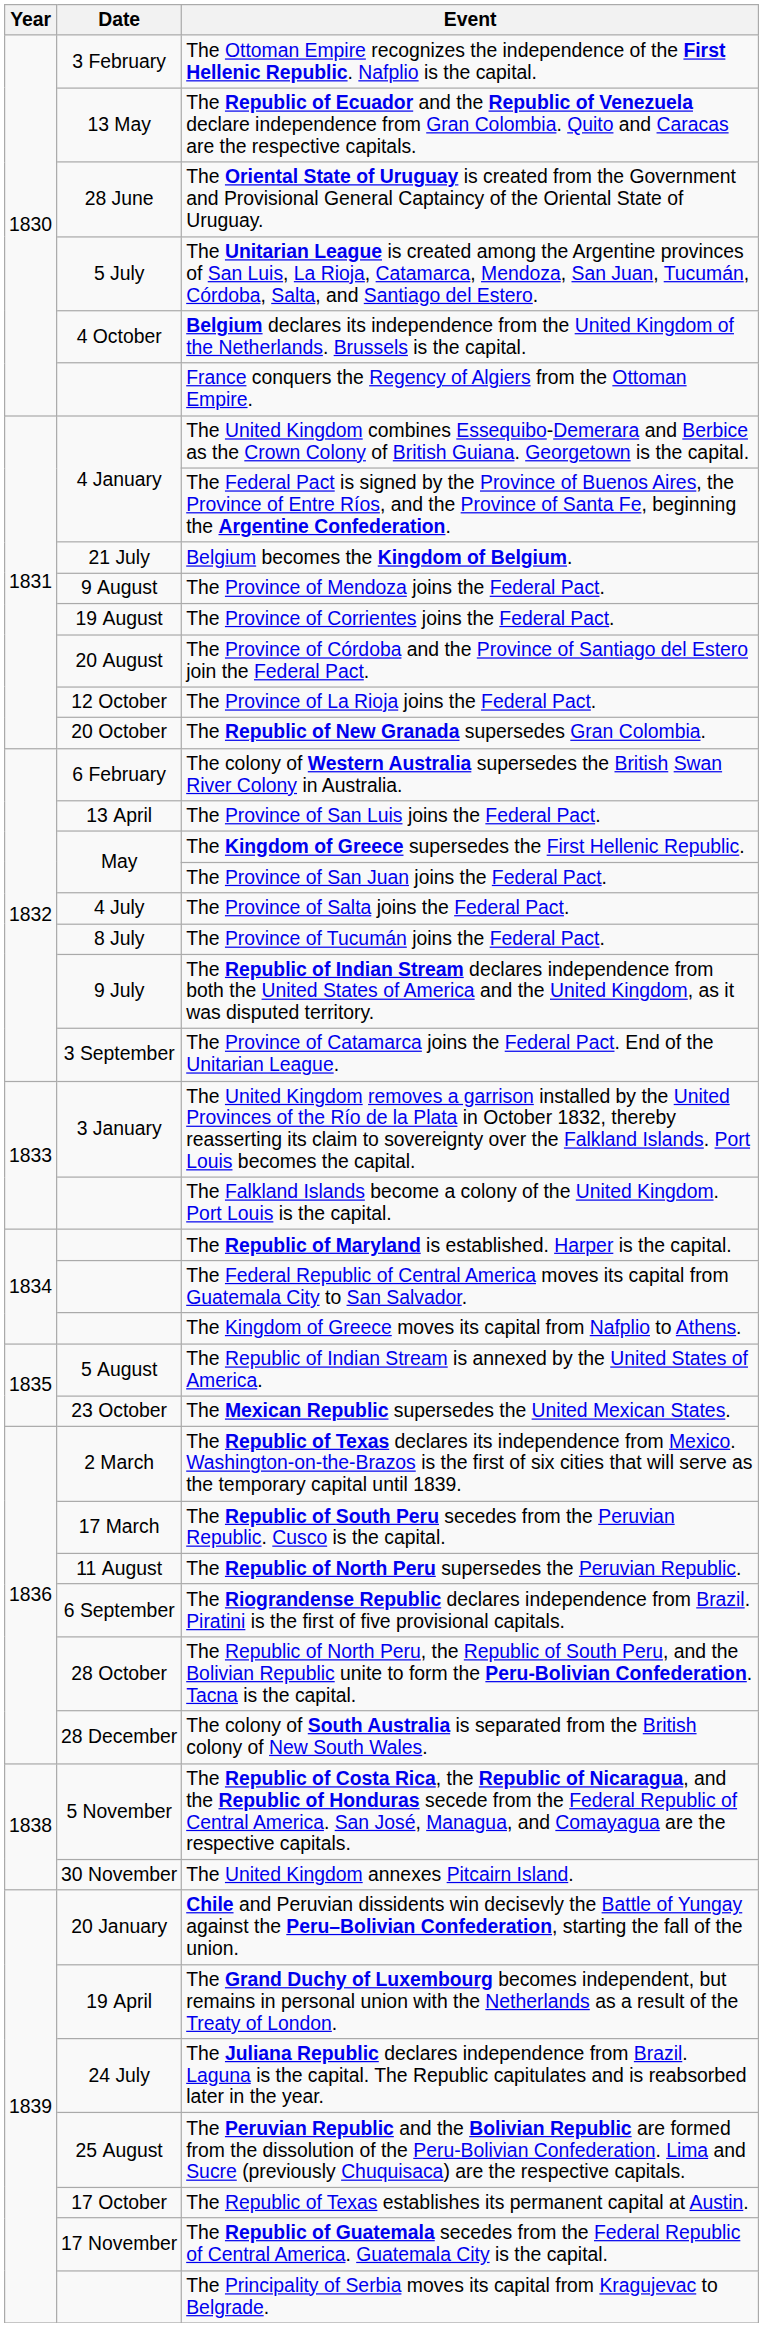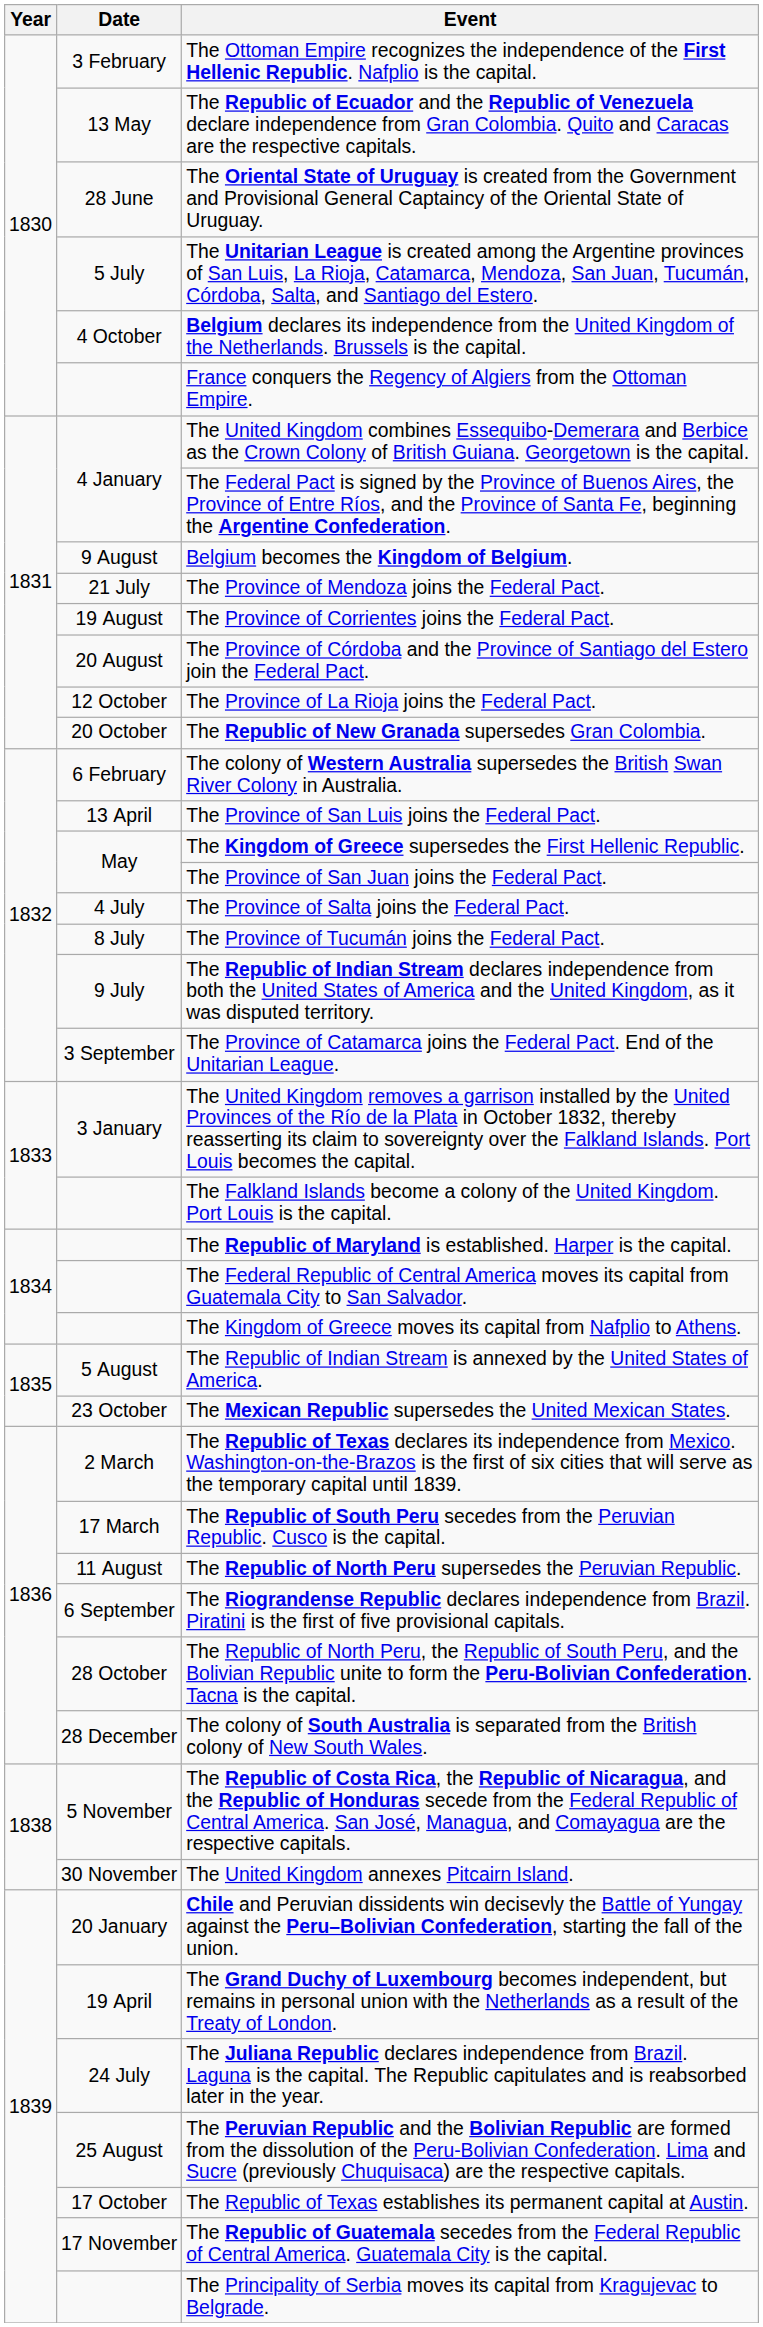 <table class=wikitable style="width:100%;">
 <tr>
 <th style="width:6%">Year</th>
 <th style="width:8%">Date</th>
 <th style="width:86%">Event</th>
 </tr>
 <tr>
 <td rowspan=6 align=center>1830</td>
 <td align=center>3 February</td>
 <td>The <a href='#'>Ottoman Empire</a> recognizes the independence of the <strong><a href='#'>First Hellenic Republic</a></strong>. <a href='#'>Nafplio</a> is the capital.</td>
 </tr>
 <tr>
 <td align=center>13 May</td>
 <td>The <strong><a href='#'>Republic of Ecuador</a></strong> and the <strong><a href='#'>Republic of Venezuela</a></strong> declare independence from <a href='#'>Gran Colombia</a>. <a href='#'>Quito</a> and <a href='#'>Caracas</a> are the respective capitals.</td>
 </tr>
 <tr>
 <td align=center>28 June</td>
 <td>The <strong><a href='#'>Oriental State of Uruguay</a></strong> is created from the Government and Provisional General Captaincy of the Oriental State of Uruguay.</td>
 </tr>
 <tr>
 <td align=center>5 July</td>
 <td>The <strong><a href='#'>Unitarian League</a></strong> is created among the Argentine provinces of <a href='#'>San Luis</a>, <a href='#'>La Rioja</a>, <a href='#'>Catamarca</a>, <a href='#'>Mendoza</a>, <a href='#'>San Juan</a>, <a href='#'>Tucumán</a>, <a href='#'>Córdoba</a>, <a href='#'>Salta</a>, and <a href='#'>Santiago del Estero</a>.</td>
 </tr>
 <tr>
 <td align=center>4 October</td>
 <td><strong><a href='#'>Belgium</a></strong> declares its independence from the <a href='#'>United Kingdom of the Netherlands</a>. <a href='#'>Brussels</a> is the capital.</td>
 </tr>
 <tr>
 <td></td>
 <td><a href='#'>France</a> conquers the <a href='#'>Regency of Algiers</a> from the <a href='#'>Ottoman Empire</a>.</td>
 </tr>
 <tr>
 <td rowspan=8 align=center>1831</td>
 <td rowspan=2 align=center>4 January</td>
 <td>The <a href='#'>United Kingdom</a> combines <a href='#'>Essequibo</a>-<a href='#'>Demerara</a> and <a href='#'>Berbice</a> as the <a href='#'>Crown Colony</a> of <a href='#'>British Guiana</a>. <a href='#'>Georgetown</a> is the capital.</td>
 </tr>
 <tr>
 <td>The <a href='#'>Federal Pact</a> is signed by the <a href='#'>Province of Buenos Aires</a>, the <a href='#'>Province of Entre Ríos</a>, and the <a href='#'>Province of Santa Fe</a>, beginning the <strong><a href='#'>Argentine Confederation</a></strong>.</td>
 </tr>
 <tr>
-<td align=center>21 July</td>
+<td align=center>9 August</td>
 <td><a href='#'>Belgium</a> becomes the <strong><a href='#'>Kingdom of Belgium</a></strong>.</td>
 </tr>
 <tr>
-<td align=center>9 August</td>
+<td align=center>21 July</td>
 <td>The <a href='#'>Province of Mendoza</a> joins the <a href='#'>Federal Pact</a>.</td>
 </tr>
 <tr>
 <td align=center>19 August</td>
 <td>The <a href='#'>Province of Corrientes</a> joins the <a href='#'>Federal Pact</a>.</td>
 </tr>
 <tr>
 <td align=center>20 August</td>
 <td>The <a href='#'>Province of Córdoba</a> and the <a href='#'>Province of Santiago del Estero</a> join the <a href='#'>Federal Pact</a>.</td>
 </tr>
 <tr>
 <td align=center>12 October</td>
 <td>The <a href='#'>Province of La Rioja</a> joins the <a href='#'>Federal Pact</a>.</td>
 </tr>
 <tr>
 <td align=center>20 October</td>
 <td>The <strong><a href='#'>Republic of New Granada</a></strong> supersedes <a href='#'>Gran Colombia</a>.</td>
 </tr>
 <tr>
 <td rowspan=8 align=center>1832</td>
 <td align=center>6 February</td>
 <td>The colony of <strong><a href='#'>Western Australia</a></strong> supersedes the <a href='#'>British</a> <a href='#'>Swan River Colony</a> in Australia.</td>
 </tr>
 <tr>
 <td align=center>13 April</td>
 <td>The <a href='#'>Province of San Luis</a> joins the <a href='#'>Federal Pact</a>.</td>
 </tr>
 <tr>
 <td rowspan=2 align=center>May</td>
 <td>The <strong><a href='#'>Kingdom of Greece</a></strong> supersedes the <a href='#'>First Hellenic Republic</a>.</td>
 </tr>
 <tr>
 <td>The <a href='#'>Province of San Juan</a> joins the <a href='#'>Federal Pact</a>.</td>
 </tr>
 <tr>
 <td align=center>4 July</td>
 <td>The <a href='#'>Province of Salta</a> joins the <a href='#'>Federal Pact</a>.</td>
 </tr>
 <tr>
 <td align=center>8 July</td>
 <td>The <a href='#'>Province of Tucumán</a> joins the <a href='#'>Federal Pact</a>.</td>
 </tr>
 <tr>
 <td align=center>9 July</td>
 <td>The <strong><a href='#'>Republic of Indian Stream</a></strong> declares independence from both the <a href='#'>United States of America</a> and the <a href='#'>United Kingdom</a>, as it was disputed territory.</td>
 </tr>
 <tr>
 <td align=center>3 September</td>
 <td>The <a href='#'>Province of Catamarca</a> joins the <a href='#'>Federal Pact</a>. End of the <a href='#'>Unitarian League</a>.</td>
 </tr>
 <tr>
 <td rowspan=2 align=center>1833</td>
 <td align=center>3 January</td>
 <td>The <a href='#'>United Kingdom</a> <a href='#'>removes a garrison</a> installed by the <a href='#'>United Provinces of the Río de la Plata</a> in October 1832, thereby reasserting its claim to sovereignty over the <a href='#'>Falkland Islands</a>. <a href='#'>Port Louis</a> becomes the capital.</td>
 </tr>
 <tr>
 <td></td>
 <td>The <a href='#'>Falkland Islands</a> become a colony of the <a href='#'>United Kingdom</a>. <a href='#'>Port Louis</a> is the capital.</td>
 </tr>
 <tr>
 <td rowspan=3 align=center>1834</td>
 <td></td>
 <td>The <strong><a href='#'>Republic of Maryland</a></strong> is established. <a href='#'>Harper</a> is the capital.</td>
 </tr>
 <tr>
 <td></td>
 <td>The <a href='#'>Federal Republic of Central America</a> moves its capital from <a href='#'>Guatemala City</a> to <a href='#'>San Salvador</a>.</td>
 </tr>
 <tr>
 <td></td>
 <td>The <a href='#'>Kingdom of Greece</a> moves its capital from <a href='#'>Nafplio</a> to <a href='#'>Athens</a>.</td>
 </tr>
 <tr>
 <td rowspan=2 align=center>1835</td>
 <td align=center>5 August</td>
 <td>The <a href='#'>Republic of Indian Stream</a> is annexed by the <a href='#'>United States of America</a>.</td>
 </tr>
 <tr>
 <td align=center>23 October</td>
 <td>The <strong><a href='#'>Mexican Republic</a></strong> supersedes the <a href='#'>United Mexican States</a>.</td>
 </tr>
 <tr>
 <td rowspan=6 align=center>1836</td>
 <td align=center>2 March</td>
 <td>The <strong><a href='#'>Republic of Texas</a></strong> declares its independence from <a href='#'>Mexico</a>. <a href='#'>Washington-on-the-Brazos</a> is the first of six cities that will serve as the temporary capital until 1839.</td>
 </tr>
 <tr>
 <td align=center>17 March</td>
 <td>The <strong><a href='#'>Republic of South Peru</a></strong> secedes from the <a href='#'>Peruvian Republic</a>. <a href='#'>Cusco</a> is the capital.</td>
 </tr>
 <tr>
 <td align=center>11 August</td>
 <td>The <strong><a href='#'>Republic of North Peru</a></strong> supersedes the <a href='#'>Peruvian Republic</a>.</td>
 </tr>
 <tr>
 <td align=center>6 September</td>
 <td>The <strong><a href='#'>Riograndense Republic</a></strong> declares independence from <a href='#'>Brazil</a>. <a href='#'>Piratini</a> is the first of five provisional capitals.</td>
 </tr>
 <tr>
 <td align=center>28 October</td>
 <td>The <a href='#'>Republic of North Peru</a>, the <a href='#'>Republic of South Peru</a>, and the <a href='#'>Bolivian Republic</a> unite to form the <strong><a href='#'>Peru-Bolivian Confederation</a></strong>. <a href='#'>Tacna</a> is the capital.</td>
 </tr>
 <tr>
 <td align=center>28 December</td>
 <td>The colony of <strong><a href='#'>South Australia</a></strong> is separated from the <a href='#'>British</a> colony of <a href='#'>New South Wales</a>.</td>
 </tr>
 <tr>
 <td rowspan=2 align=center>1838</td>
 <td align=center>5 November</td>
 <td>The <strong><a href='#'>Republic of Costa Rica</a></strong>, the <strong><a href='#'>Republic of Nicaragua</a></strong>, and the <strong><a href='#'>Republic of Honduras</a></strong> secede from the <a href='#'>Federal Republic of Central America</a>. <a href='#'>San José</a>, <a href='#'>Managua</a>, and <a href='#'>Comayagua</a> are the respective capitals.</td>
 </tr>
 <tr>
 <td align=center>30 November</td>
 <td>The <a href='#'>United Kingdom</a> annexes <a href='#'>Pitcairn Island</a>.</td>
 </tr>
 <tr>
 <td rowspan=7 align=center>1839</td>
 <td align=center>20 January</td>
 <td><strong><a href='#'>Chile</a></strong> and Peruvian dissidents win decisevly the <a href='#'>Battle of Yungay</a> against the <strong><a href='#'>Peru–Bolivian Confederation</a></strong>, starting the fall of the union.</td>
 </tr>
 <tr>
 <td align=center>19 April</td>
 <td>The <strong><a href='#'>Grand Duchy of Luxembourg</a></strong> becomes independent, but remains in personal union with the <a href='#'>Netherlands</a> as a result of the <a href='#'>Treaty of London</a>.</td>
 </tr>
 <tr>
 <td align=center>24 July</td>
 <td>The <strong><a href='#'>Juliana Republic</a></strong> declares independence from <a href='#'>Brazil</a>. <a href='#'>Laguna</a> is the capital. The Republic capitulates and is reabsorbed later in the year.</td>
 </tr>
 <tr>
 <td align=center>25 August</td>
 <td>The <strong><a href='#'>Peruvian Republic</a></strong> and the <strong><a href='#'>Bolivian Republic</a></strong> are formed from the dissolution of the <a href='#'>Peru-Bolivian Confederation</a>. <a href='#'>Lima</a> and <a href='#'>Sucre</a> (previously <a href='#'>Chuquisaca</a>) are the respective capitals.</td>
 </tr>
 <tr>
 <td align=center>17 October</td>
 <td>The <a href='#'>Republic of Texas</a> establishes its permanent capital at <a href='#'>Austin</a>.</td>
 </tr>
 <tr>
 <td align=center>17 November</td>
 <td>The <strong><a href='#'>Republic of Guatemala</a></strong> secedes from the <a href='#'>Federal Republic of Central America</a>. <a href='#'>Guatemala City</a> is the capital.</td>
 </tr>
 <tr>
 <td></td>
 <td>The <a href='#'>Principality of Serbia</a> moves its capital from <a href='#'>Kragujevac</a> to <a href='#'>Belgrade</a>.</td>
 </tr>
 </table>
